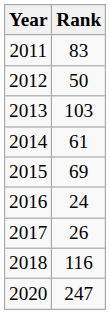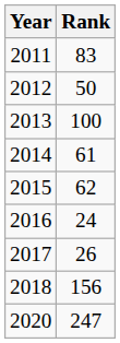 <table class=wikitable style=text-align:center>
 <tr>
 <th>Year</th>
 <th>Rank</th>
 </tr>
 <tr>
 <td>2011</td>
 <td>83</td>
 </tr>
 <tr>
 <td>2012</td>
 <td>50</td>
 </tr>
 <tr>
 <td>2013</td>
-<td>103</td>
+<td>100</td>
 </tr>
 <tr>
 <td>2014</td>
 <td>61</td>
 </tr>
 <tr>
 <td>2015</td>
-<td>69</td>
+<td>62</td>
 </tr>
 <tr>
 <td>2016</td>
 <td>24</td>
 </tr>
 <tr>
 <td>2017</td>
 <td>26</td>
 </tr>
 <tr>
 <td>2018</td>
-<td>116</td>
+<td>156</td>
 </tr>
 <tr>
 <td>2020</td>
 <td>247</td>
 </tr>
 </table>
